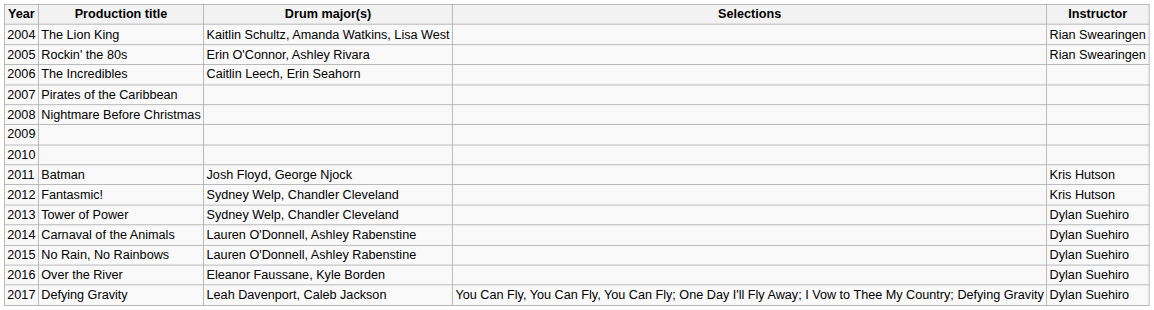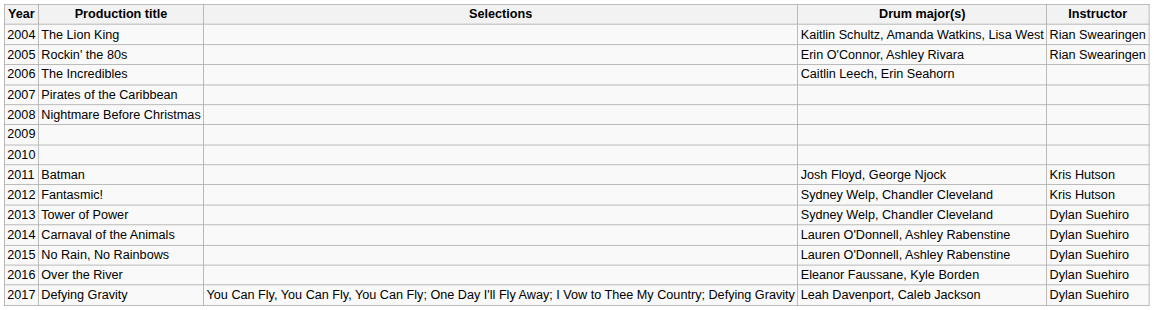 <table class="wikitable">
 <tr>
 <th>Year</th>
 <th>Production title</th>
+<th>Selections</th>
 <th>Drum major(s)</th>
-<th>Selections</th>
 <th>Instructor</th>
 </tr>
 <tr>
 <td>2004</td>
 <td>The Lion King</td>
+<td></td>
 <td>Kaitlin Schultz, Amanda Watkins, Lisa West</td>
-<td></td>
 <td>Rian Swearingen</td>
 </tr>
 <tr>
 <td>2005</td>
 <td>Rockin' the 80s</td>
+<td></td>
 <td>Erin O'Connor, Ashley Rivara</td>
-<td></td>
 <td>Rian Swearingen</td>
 </tr>
 <tr>
 <td>2006</td>
 <td>The Incredibles</td>
+<td></td>
 <td>Caitlin Leech, Erin Seahorn</td>
-<td></td>
 <td></td>
 </tr>
 <tr>
 <td>2007</td>
 <td>Pirates of the Caribbean</td>
 <td></td>
 <td></td>
 <td></td>
 </tr>
 <tr>
 <td>2008</td>
 <td>Nightmare Before Christmas</td>
 <td></td>
 <td></td>
 <td></td>
 </tr>
 <tr>
 <td>2009</td>
 <td></td>
 <td></td>
 <td></td>
 <td></td>
 </tr>
 <tr>
 <td>2010</td>
 <td></td>
 <td></td>
 <td></td>
 <td></td>
 </tr>
 <tr>
 <td>2011</td>
 <td>Batman</td>
+<td></td>
 <td>Josh Floyd, George Njock</td>
-<td></td>
 <td>Kris Hutson</td>
 </tr>
 <tr>
 <td>2012</td>
 <td>Fantasmic!</td>
+<td></td>
 <td>Sydney Welp, Chandler Cleveland</td>
-<td></td>
 <td>Kris Hutson</td>
 </tr>
 <tr>
 <td>2013</td>
 <td>Tower of Power</td>
+<td></td>
 <td>Sydney Welp, Chandler Cleveland</td>
-<td></td>
 <td>Dylan Suehiro</td>
 </tr>
 <tr>
 <td>2014</td>
 <td>Carnaval of the Animals</td>
+<td></td>
 <td>Lauren O'Donnell, Ashley Rabenstine</td>
-<td></td>
 <td>Dylan Suehiro</td>
 </tr>
 <tr>
 <td>2015</td>
 <td>No Rain, No Rainbows</td>
+<td></td>
 <td>Lauren O'Donnell, Ashley Rabenstine</td>
-<td></td>
 <td>Dylan Suehiro</td>
 </tr>
 <tr>
 <td>2016</td>
 <td>Over the River</td>
+<td></td>
 <td>Eleanor Faussane, Kyle Borden</td>
-<td></td>
 <td>Dylan Suehiro</td>
 </tr>
 <tr>
 <td>2017</td>
 <td>Defying Gravity</td>
+<td>You Can Fly, You Can Fly, You Can Fly; One Day I'll Fly Away; I Vow to Thee My Country; Defying Gravity</td>
 <td>Leah Davenport, Caleb Jackson</td>
-<td>You Can Fly, You Can Fly, You Can Fly; One Day I'll Fly Away; I Vow to Thee My Country; Defying Gravity</td>
 <td>Dylan Suehiro</td>
 </tr>
 </table>
